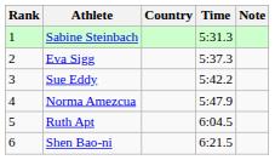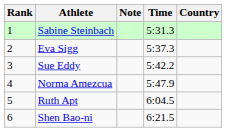 <table class="wikitable sortable">
 <tr>
 <th>Rank</th>
 <th>Athlete</th>
+<th>Note</th>
+<th>Time</th>
 <th>Country</th>
-<th>Time</th>
-<th>Note</th>
 </tr>
 <tr bgcolor=#CCFFCC>
 <td>1</td>
 <td><a href='#'>Sabine Steinbach</a></td>
 <td></td>
 <td>5:31.3</td>
 <td></td>
 </tr>
 <tr>
 <td>2</td>
 <td><a href='#'>Eva Sigg</a></td>
 <td></td>
 <td>5:37.3</td>
 <td></td>
 </tr>
 <tr>
 <td>3</td>
 <td><a href='#'>Sue Eddy</a></td>
 <td></td>
 <td>5:42.2</td>
 <td></td>
 </tr>
 <tr>
 <td>4</td>
 <td><a href='#'>Norma Amezcua</a></td>
 <td></td>
 <td>5:47.9</td>
 <td></td>
 </tr>
 <tr>
 <td>5</td>
 <td><a href='#'>Ruth Apt</a></td>
 <td></td>
 <td>6:04.5</td>
 <td></td>
 </tr>
 <tr>
 <td>6</td>
 <td><a href='#'>Shen Bao-ni</a></td>
 <td></td>
 <td>6:21.5</td>
 <td></td>
 </tr>
 </table>
